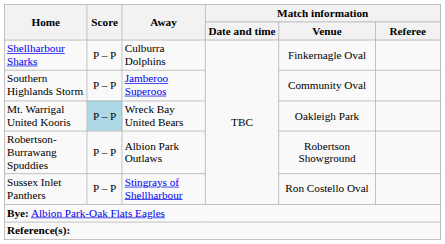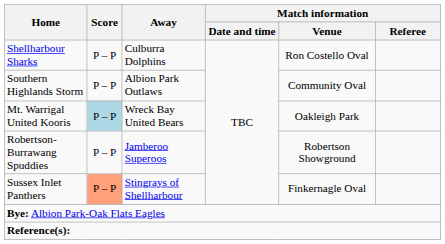 <table class="wikitable" width="100% text-align:center;">
 <tr>
 <th rowspan="2" width="19%">Home</th>
 <th rowspan="2" width="8%">Score</th>
 <th rowspan="2" width="19%">Away</th>
 <th colspan="3">Match information</th>
 </tr>
 <tr bgcolor="#CCCCCC">
 <th width="17%">Date and time</th>
 <th width="22%">Venue</th>
 <th>Referee</th>
 </tr>
 <tr>
 <td> <a href='#'>Shellharbour Sharks</a></td>
 <td style="text-align:center;">P – P</td>
 <td> Culburra Dolphins</td>
 <td rowspan="5" style="text-align:center;">TBC</td>
-<td style="text-align:center;">Finkernagle Oval</td>
+<td style="text-align:center;">Ron Costello Oval</td>
 <td style="text-align:center;"></td>
 </tr>
 <tr>
 <td> Southern Highlands Storm</td>
 <td style="text-align:center;">P – P</td>
-<td> <a href='#'>Jamberoo Superoos</a></td>
+<td> Albion Park Outlaws</td>
 <td style="text-align:center;">Community Oval</td>
 <td style="text-align:center;"></td>
 </tr>
 <tr>
 <td> Mt. Warrigal United Kooris</td>
 <td style="background: lightblue; text-align:center;">P – P</td>
 <td> Wreck Bay United Bears</td>
 <td style="text-align:center;">Oakleigh Park</td>
 <td style="text-align:center;"></td>
 </tr>
 <tr>
 <td> Robertson-Burrawang Spuddies</td>
 <td style="text-align:center;">P – P</td>
-<td> Albion Park Outlaws</td>
+<td> <a href='#'>Jamberoo Superoos</a></td>
 <td style="text-align:center;">Robertson Showground</td>
 <td style="text-align:center;"></td>
 </tr>
 <tr>
 <td> Sussex Inlet Panthers</td>
-<td style="text-align:center;">P – P</td>
+<td style="background: lightsalmon; text-align:center;">P – P</td>
 <td> <a href='#'>Stingrays of Shellharbour</a></td>
-<td style="text-align:center;">Ron Costello Oval</td>
+<td style="text-align:center;">Finkernagle Oval</td>
 <td style="text-align:center;"></td>
 </tr>
 <tr>
 <td colspan="6" align="centre"><strong>Bye:</strong>  <a href='#'>Albion Park-Oak Flats Eagles</a></td>
 </tr>
 <tr>
 <td colspan="6"><strong>Reference(s):</strong></td>
 </tr>
 </table>
